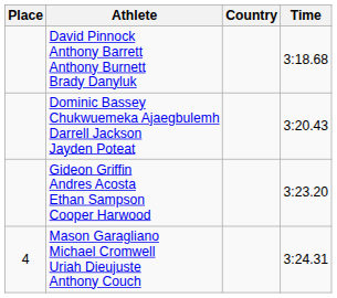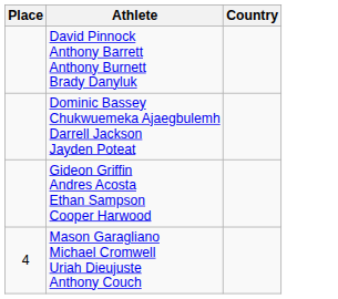 <table class="wikitable">
 <tr>
 <th>Place</th>
 <th>Athlete</th>
 <th>Country</th>
-<th>Time</th>
 </tr>
 <tr>
 <td align=center></td>
 <td><a href='#'>David Pinnock</a><br><a href='#'>Anthony Barrett</a><br><a href='#'>Anthony Burnett</a><br><a href='#'>Brady Danyluk</a></td>
 <td></td>
-<td>3:18.68</td>
 </tr>
 <tr>
 <td align=center></td>
 <td><a href='#'>Dominic Bassey</a><br><a href='#'>Chukwuemeka Ajaegbulemh</a><br><a href='#'>Darrell Jackson</a><br><a href='#'>Jayden Poteat</a></td>
 <td></td>
-<td>3:20.43</td>
 </tr>
 <tr>
 <td align=center></td>
 <td><a href='#'>Gideon Griffin</a><br><a href='#'>Andres Acosta</a><br><a href='#'>Ethan Sampson</a><br><a href='#'>Cooper Harwood</a></td>
 <td></td>
-<td>3:23.20</td>
 </tr>
 <tr>
 <td align=center>4</td>
 <td><a href='#'>Mason Garagliano</a><br><a href='#'>Michael Cromwell</a><br><a href='#'>Uriah Dieujuste</a><br><a href='#'>Anthony Couch</a></td>
 <td></td>
-<td>3:24.31</td>
 </tr>
 </table>
